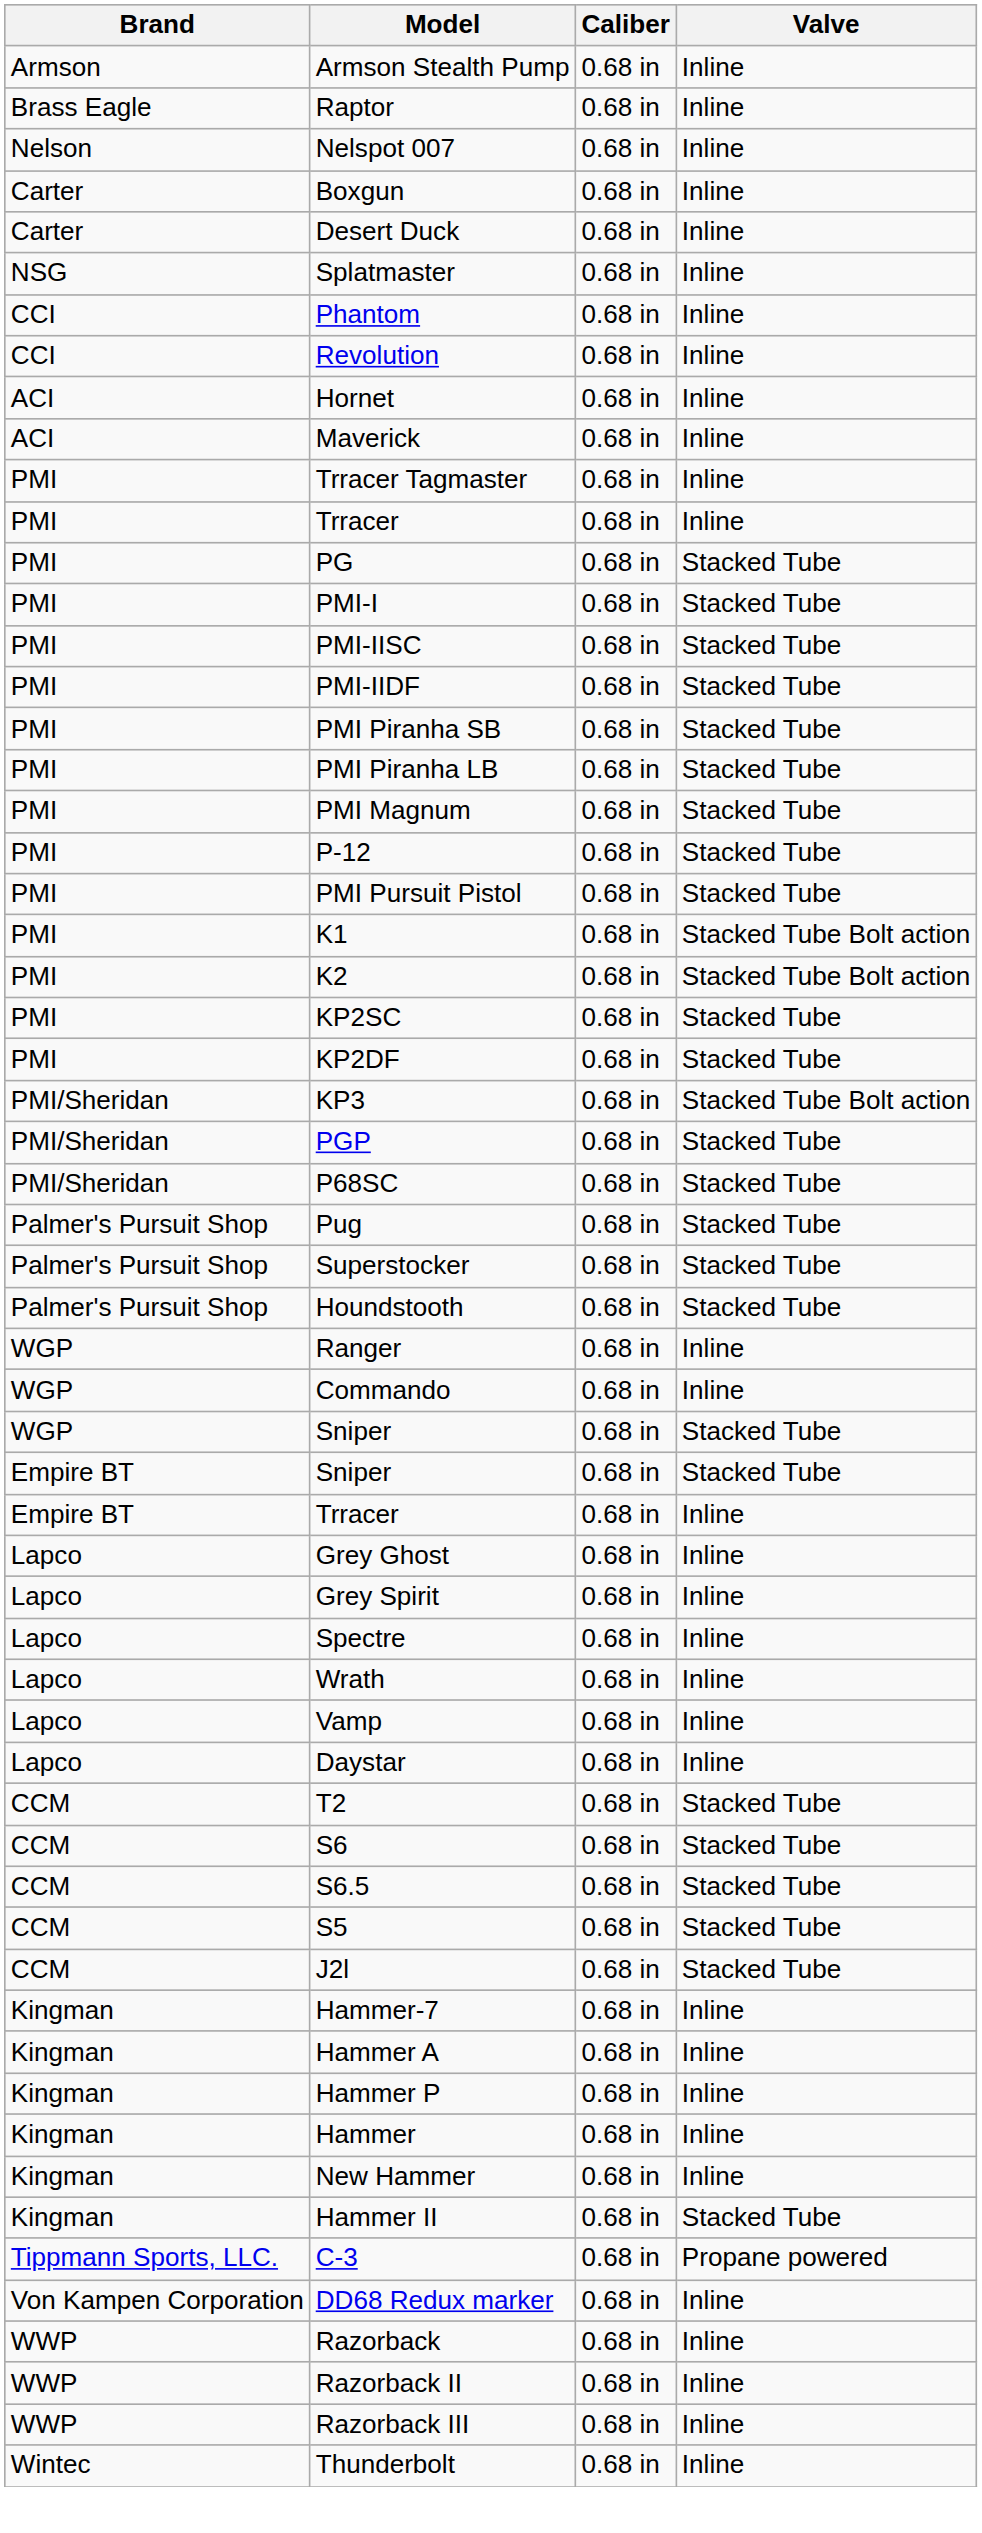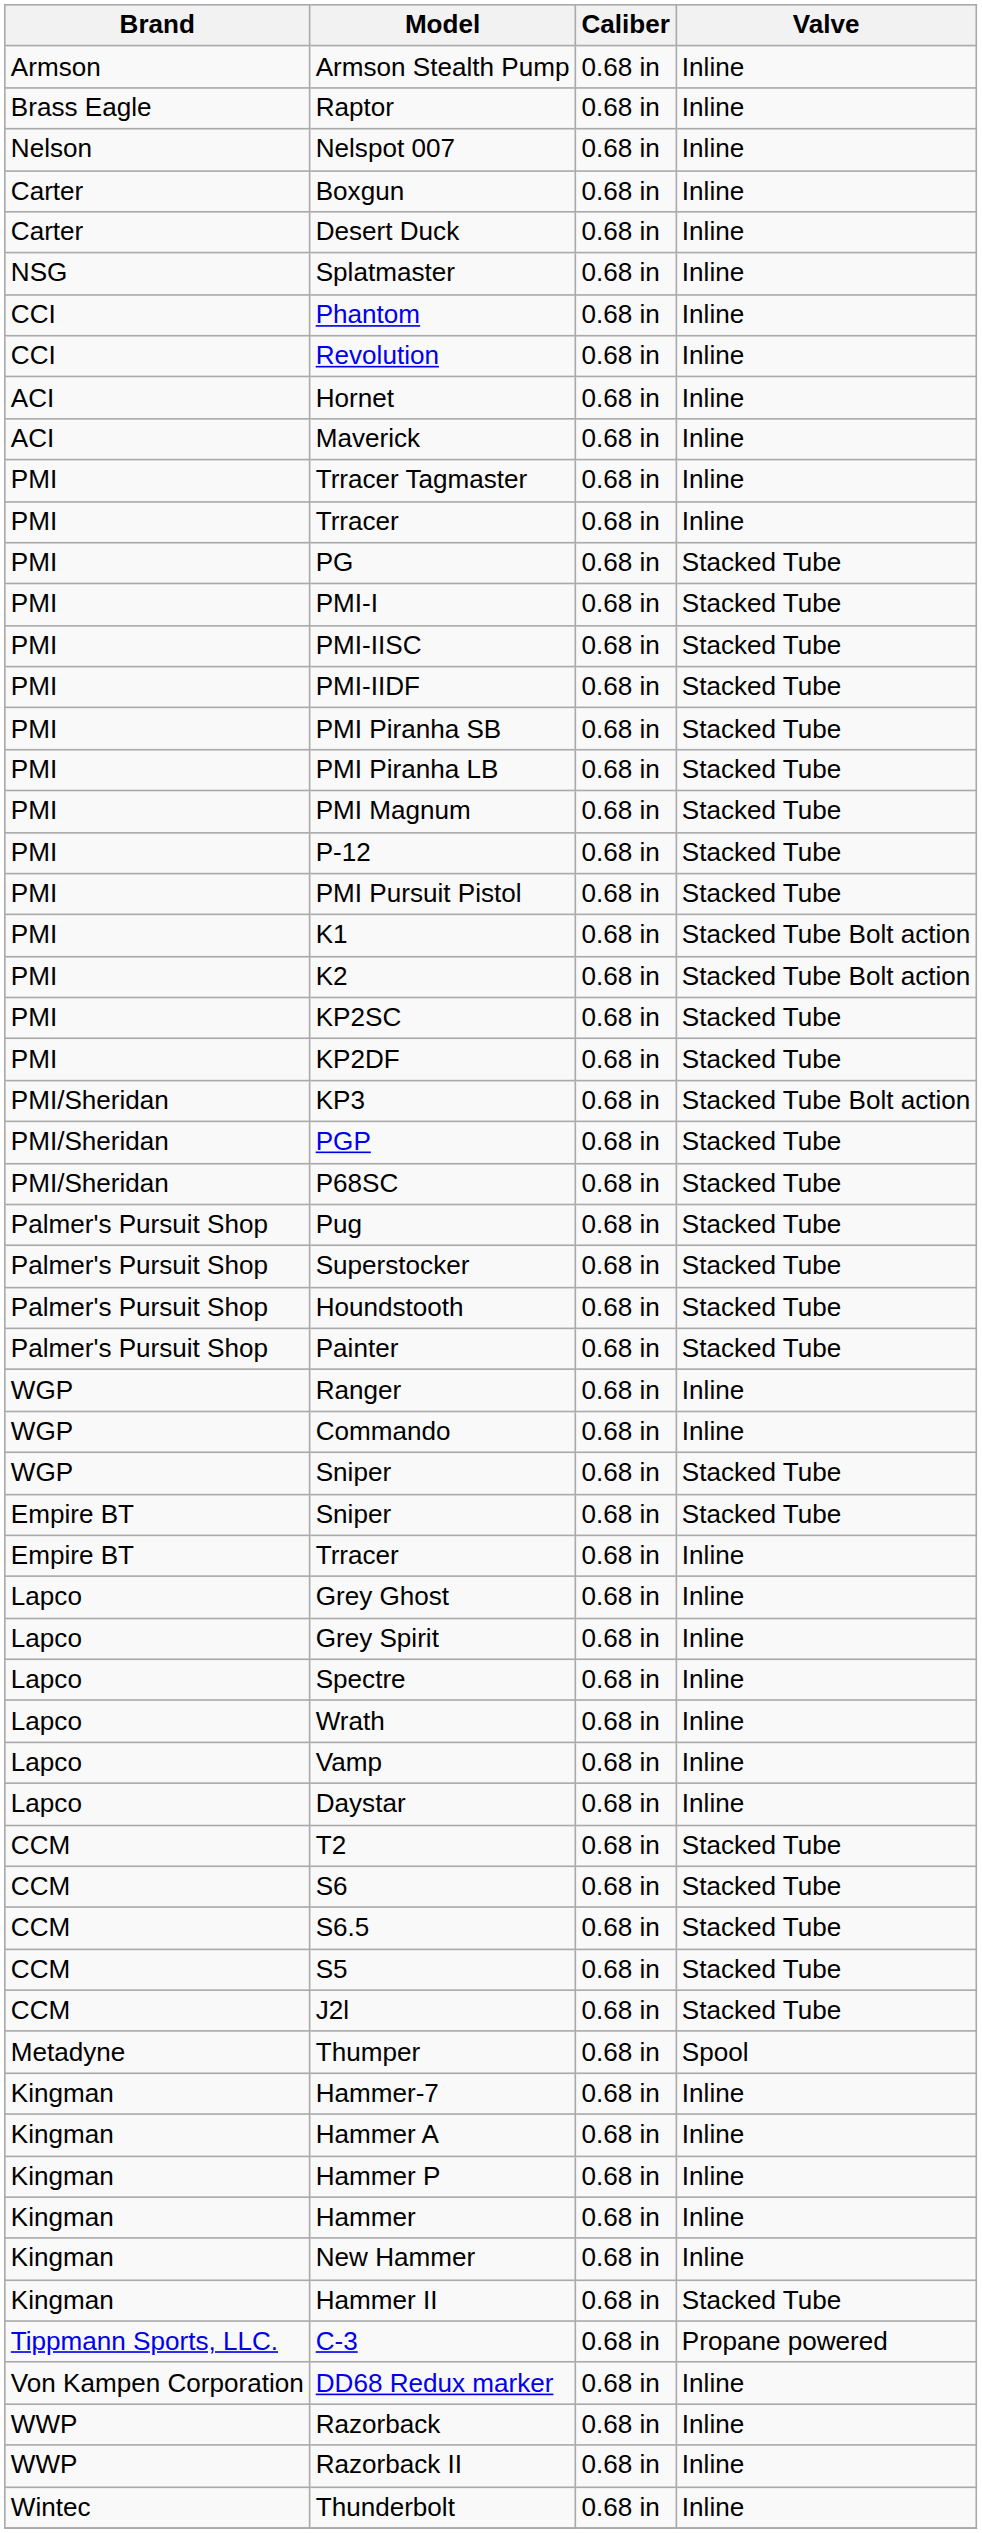 <table class="wikitable sortable" border="1">
 <tr>
 <th scope="col">Brand</th>
 <th scope="col">Model</th>
 <th scope="col">Caliber</th>
 <th scope="col">Valve</th>
 </tr>
 <tr>
 <td>Armson</td>
 <td>Armson Stealth Pump</td>
 <td>0.68 in</td>
 <td>Inline</td>
 </tr>
 <tr>
 <td>Brass Eagle</td>
 <td>Raptor</td>
 <td>0.68 in</td>
 <td>Inline</td>
 </tr>
 <tr>
 <td>Nelson</td>
 <td>Nelspot 007</td>
 <td>0.68 in</td>
 <td>Inline</td>
 </tr>
 <tr>
 <td>Carter</td>
 <td>Boxgun</td>
 <td>0.68 in</td>
 <td>Inline</td>
 </tr>
 <tr>
 <td>Carter</td>
 <td>Desert Duck</td>
 <td>0.68 in</td>
 <td>Inline</td>
 </tr>
 <tr>
 <td>NSG</td>
 <td>Splatmaster</td>
 <td>0.68 in</td>
 <td>Inline</td>
 </tr>
 <tr>
 <td>CCI</td>
 <td><a href='#'>Phantom</a></td>
 <td>0.68 in</td>
 <td>Inline</td>
 </tr>
 <tr>
 <td>CCI</td>
 <td><a href='#'>Revolution</a></td>
 <td>0.68 in</td>
 <td>Inline</td>
 </tr>
 <tr>
 <td>ACI</td>
 <td>Hornet</td>
 <td>0.68 in</td>
 <td>Inline</td>
 </tr>
 <tr>
 <td>ACI</td>
 <td>Maverick</td>
 <td>0.68 in</td>
 <td>Inline</td>
 </tr>
 <tr>
 <td>PMI</td>
 <td>Trracer Tagmaster</td>
 <td>0.68 in</td>
 <td>Inline</td>
 </tr>
 <tr>
 <td>PMI</td>
 <td>Trracer</td>
 <td>0.68 in</td>
 <td>Inline</td>
 </tr>
 <tr>
 <td>PMI</td>
 <td>PG</td>
 <td>0.68 in</td>
 <td>Stacked Tube</td>
 </tr>
 <tr>
 <td>PMI</td>
 <td>PMI-I</td>
 <td>0.68 in</td>
 <td>Stacked Tube</td>
 </tr>
 <tr>
 <td>PMI</td>
 <td>PMI-IISC</td>
 <td>0.68 in</td>
 <td>Stacked Tube</td>
 </tr>
 <tr>
 <td>PMI</td>
 <td>PMI-IIDF</td>
 <td>0.68 in</td>
 <td>Stacked Tube</td>
 </tr>
 <tr>
 <td>PMI</td>
 <td>PMI Piranha SB</td>
 <td>0.68 in</td>
 <td>Stacked Tube</td>
 </tr>
 <tr>
 <td>PMI</td>
 <td>PMI Piranha LB</td>
 <td>0.68 in</td>
 <td>Stacked Tube</td>
 </tr>
 <tr>
 <td>PMI</td>
 <td>PMI Magnum</td>
 <td>0.68 in</td>
 <td>Stacked Tube</td>
 </tr>
 <tr>
 <td>PMI</td>
 <td>P-12</td>
 <td>0.68 in</td>
 <td>Stacked Tube</td>
 </tr>
 <tr>
 <td>PMI</td>
 <td>PMI Pursuit Pistol</td>
 <td>0.68 in</td>
 <td>Stacked Tube</td>
 </tr>
 <tr>
 <td>PMI</td>
 <td>K1</td>
 <td>0.68 in</td>
 <td>Stacked Tube Bolt action</td>
 </tr>
 <tr>
 <td>PMI</td>
 <td>K2</td>
 <td>0.68 in</td>
 <td>Stacked Tube Bolt action</td>
 </tr>
 <tr>
 <td>PMI</td>
 <td>KP2SC</td>
 <td>0.68 in</td>
 <td>Stacked Tube</td>
 </tr>
 <tr>
 <td>PMI</td>
 <td>KP2DF</td>
 <td>0.68 in</td>
 <td>Stacked Tube</td>
 </tr>
 <tr>
 <td>PMI/Sheridan</td>
 <td>KP3</td>
 <td>0.68 in</td>
 <td>Stacked Tube Bolt action</td>
 </tr>
 <tr>
 <td>PMI/Sheridan</td>
 <td><a href='#'>PGP</a></td>
 <td>0.68 in</td>
 <td>Stacked Tube</td>
 </tr>
 <tr>
 <td>PMI/Sheridan</td>
 <td>P68SC</td>
 <td>0.68 in</td>
 <td>Stacked Tube</td>
 </tr>
 <tr>
 <td>Palmer's Pursuit Shop</td>
 <td>Pug</td>
 <td>0.68 in</td>
 <td>Stacked Tube</td>
 </tr>
 <tr>
 <td>Palmer's Pursuit Shop</td>
 <td>Superstocker</td>
 <td>0.68 in</td>
 <td>Stacked Tube</td>
 </tr>
 <tr>
 <td>Palmer's Pursuit Shop</td>
 <td>Houndstooth</td>
 <td>0.68 in</td>
 <td>Stacked Tube</td>
 </tr>
 <tr>
+<td>Palmer's Pursuit Shop</td>
+<td>Painter</td>
+<td>0.68 in</td>
+<td>Stacked Tube</td>
+</tr>
+<tr>
 <td>WGP</td>
 <td>Ranger</td>
 <td>0.68 in</td>
 <td>Inline</td>
 </tr>
 <tr>
 <td>WGP</td>
 <td>Commando</td>
 <td>0.68 in</td>
 <td>Inline</td>
 </tr>
 <tr>
 <td>WGP</td>
 <td>Sniper</td>
 <td>0.68 in</td>
 <td>Stacked Tube</td>
 </tr>
 <tr>
 <td>Empire BT</td>
 <td>Sniper</td>
 <td>0.68 in</td>
 <td>Stacked Tube</td>
 </tr>
 <tr>
 <td>Empire BT</td>
 <td>Trracer</td>
 <td>0.68 in</td>
 <td>Inline</td>
 </tr>
 <tr>
 <td>Lapco</td>
 <td>Grey Ghost</td>
 <td>0.68 in</td>
 <td>Inline</td>
 </tr>
 <tr>
 <td>Lapco</td>
 <td>Grey Spirit</td>
 <td>0.68 in</td>
 <td>Inline</td>
 </tr>
 <tr>
 <td>Lapco</td>
 <td>Spectre</td>
 <td>0.68 in</td>
 <td>Inline</td>
 </tr>
 <tr>
 <td>Lapco</td>
 <td>Wrath</td>
 <td>0.68 in</td>
 <td>Inline</td>
 </tr>
 <tr>
 <td>Lapco</td>
 <td>Vamp</td>
 <td>0.68 in</td>
 <td>Inline</td>
 </tr>
 <tr>
 <td>Lapco</td>
 <td>Daystar</td>
 <td>0.68 in</td>
 <td>Inline</td>
 </tr>
 <tr>
 <td>CCM</td>
 <td>T2</td>
 <td>0.68 in</td>
 <td>Stacked Tube</td>
 </tr>
 <tr>
 <td>CCM</td>
 <td>S6</td>
 <td>0.68 in</td>
 <td>Stacked Tube</td>
 </tr>
 <tr>
 <td>CCM</td>
 <td>S6.5</td>
 <td>0.68 in</td>
 <td>Stacked Tube</td>
 </tr>
 <tr>
 <td>CCM</td>
 <td>S5</td>
 <td>0.68 in</td>
 <td>Stacked Tube</td>
 </tr>
 <tr>
 <td>CCM</td>
 <td>J2l</td>
 <td>0.68 in</td>
 <td>Stacked Tube</td>
 </tr>
 <tr>
+<td>Metadyne</td>
+<td>Thumper</td>
+<td>0.68 in</td>
+<td>Spool</td>
+</tr>
+<tr>
 <td>Kingman</td>
 <td>Hammer-7</td>
 <td>0.68 in</td>
 <td>Inline</td>
 </tr>
 <tr>
 <td>Kingman</td>
 <td>Hammer A</td>
 <td>0.68 in</td>
 <td>Inline</td>
 </tr>
 <tr>
 <td>Kingman</td>
 <td>Hammer P</td>
 <td>0.68 in</td>
 <td>Inline</td>
 </tr>
 <tr>
 <td>Kingman</td>
 <td>Hammer</td>
 <td>0.68 in</td>
 <td>Inline</td>
 </tr>
 <tr>
 <td>Kingman</td>
 <td>New Hammer</td>
 <td>0.68 in</td>
 <td>Inline</td>
 </tr>
 <tr>
 <td>Kingman</td>
 <td>Hammer II</td>
 <td>0.68 in</td>
 <td>Stacked Tube</td>
 </tr>
 <tr>
 <td><a href='#'>Tippmann Sports, LLC.</a></td>
 <td><a href='#'>C-3</a></td>
 <td>0.68 in</td>
 <td>Propane powered</td>
 </tr>
 <tr>
 <td>Von Kampen Corporation</td>
 <td><a href='#'>DD68 Redux marker</a></td>
 <td>0.68 in</td>
 <td>Inline</td>
 </tr>
 <tr>
 <td>WWP</td>
 <td>Razorback</td>
 <td>0.68 in</td>
 <td>Inline</td>
 </tr>
 <tr>
 <td>WWP</td>
 <td>Razorback II</td>
 <td>0.68 in</td>
 <td>Inline</td>
 </tr>
 <tr>
-<td>WWP</td>
-<td>Razorback III</td>
-<td>0.68 in</td>
-<td>Inline</td>
-</tr>
-<tr>
 <td>Wintec</td>
 <td>Thunderbolt</td>
 <td>0.68 in</td>
 <td>Inline</td>
 </tr>
 <tr>
 </tr>
 </table>
